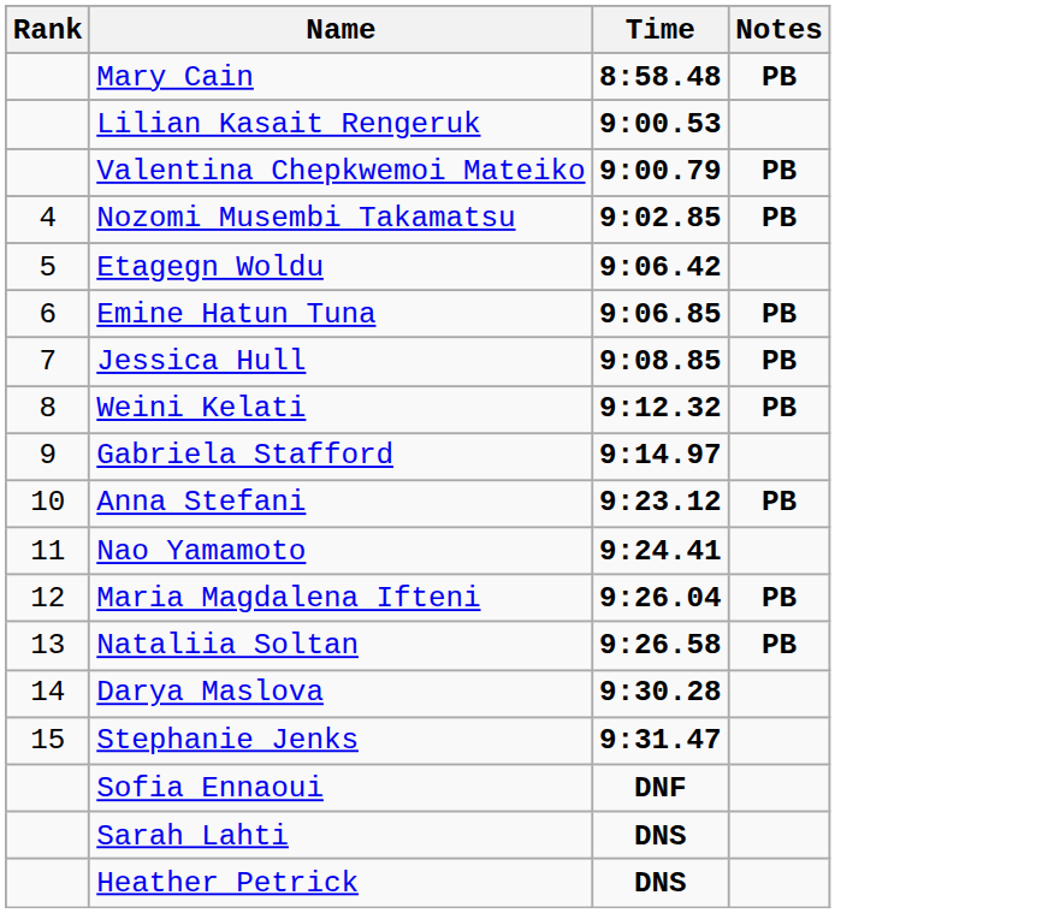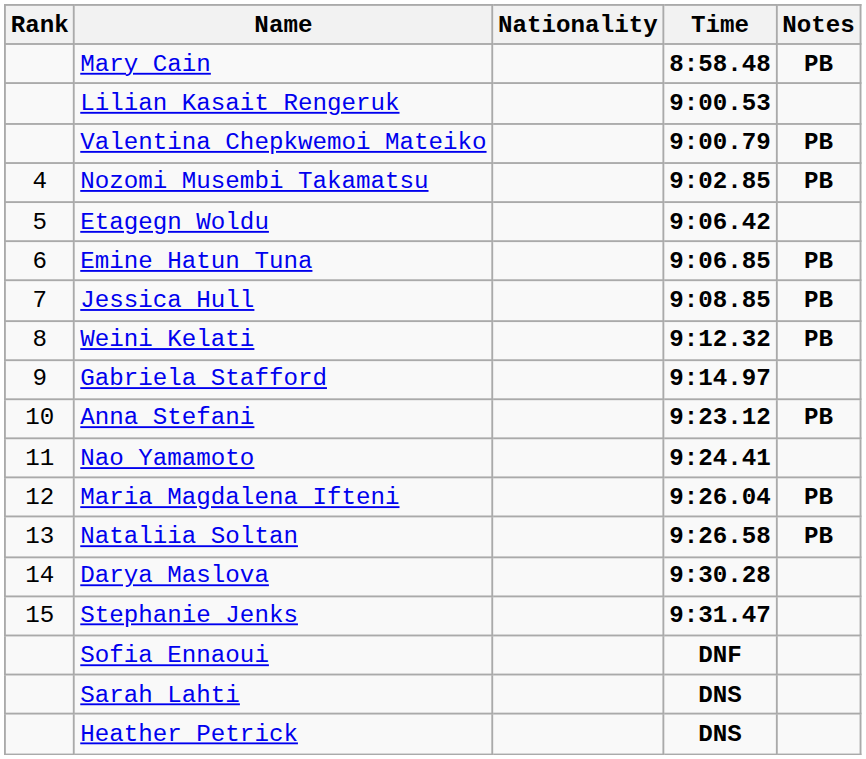 <table class="wikitable sortable" style="text-align:center">
 <tr>
 <th>Rank</th>
 <th>Name</th>
+<th>Nationality</th>
 <th>Time</th>
 <th>Notes</th>
 </tr>
 <tr>
 <td></td>
 <td align=left><a href='#'>Mary Cain</a></td>
+<td align=left></td>
 <td><strong>8:58.48</strong></td>
 <td><strong>PB</strong></td>
 </tr>
 <tr>
 <td></td>
 <td align=left><a href='#'>Lilian Kasait Rengeruk</a></td>
+<td align=left></td>
 <td><strong>9:00.53</strong></td>
 <td></td>
 </tr>
 <tr>
 <td></td>
 <td align=left><a href='#'>Valentina Chepkwemoi Mateiko</a></td>
+<td align=left></td>
 <td><strong>9:00.79</strong></td>
 <td><strong>PB</strong></td>
 </tr>
 <tr>
 <td>4</td>
 <td align=left><a href='#'>Nozomi Musembi Takamatsu</a></td>
+<td align=left></td>
 <td><strong>9:02.85</strong></td>
 <td><strong>PB</strong></td>
 </tr>
 <tr>
 <td>5</td>
 <td align=left><a href='#'>Etagegn Woldu</a></td>
+<td align=left></td>
 <td><strong>9:06.42</strong></td>
 <td></td>
 </tr>
 <tr>
 <td>6</td>
 <td align=left><a href='#'>Emine Hatun Tuna</a></td>
+<td align=left></td>
 <td><strong>9:06.85</strong></td>
 <td><strong>PB</strong></td>
 </tr>
 <tr>
 <td>7</td>
 <td align=left><a href='#'>Jessica Hull</a></td>
+<td align=left></td>
 <td><strong>9:08.85</strong></td>
 <td><strong>PB</strong></td>
 </tr>
 <tr>
 <td>8</td>
 <td align=left><a href='#'>Weini Kelati</a></td>
+<td align=left></td>
 <td><strong>9:12.32</strong></td>
 <td><strong>PB</strong></td>
 </tr>
 <tr>
 <td>9</td>
 <td align=left><a href='#'>Gabriela Stafford</a></td>
+<td align=left></td>
 <td><strong>9:14.97</strong></td>
 <td></td>
 </tr>
 <tr>
 <td>10</td>
 <td align=left><a href='#'>Anna Stefani</a></td>
+<td align=left></td>
 <td><strong>9:23.12</strong></td>
 <td><strong>PB</strong></td>
 </tr>
 <tr>
 <td>11</td>
 <td align=left><a href='#'>Nao Yamamoto</a></td>
+<td align=left></td>
 <td><strong>9:24.41</strong></td>
 <td></td>
 </tr>
 <tr>
 <td>12</td>
 <td align=left><a href='#'>Maria Magdalena Ifteni</a></td>
+<td align=left></td>
 <td><strong>9:26.04</strong></td>
 <td><strong>PB</strong></td>
 </tr>
 <tr>
 <td>13</td>
 <td align=left><a href='#'>Nataliia Soltan</a></td>
+<td align=left></td>
 <td><strong>9:26.58</strong></td>
 <td><strong>PB</strong></td>
 </tr>
 <tr>
 <td>14</td>
 <td align=left><a href='#'>Darya Maslova</a></td>
+<td align=left></td>
 <td><strong>9:30.28</strong></td>
 <td></td>
 </tr>
 <tr>
 <td>15</td>
 <td align=left><a href='#'>Stephanie Jenks</a></td>
+<td align=left></td>
 <td><strong>9:31.47</strong></td>
 <td></td>
 </tr>
 <tr>
 <td></td>
 <td align=left><a href='#'>Sofia Ennaoui</a></td>
+<td align=left></td>
 <td><strong>DNF</strong></td>
 <td></td>
 </tr>
 <tr>
 <td></td>
 <td align=left><a href='#'>Sarah Lahti</a></td>
+<td align=left></td>
 <td><strong>DNS</strong></td>
 <td></td>
 </tr>
 <tr>
 <td></td>
 <td align=left><a href='#'>Heather Petrick</a></td>
+<td align=left></td>
 <td><strong>DNS</strong></td>
 <td></td>
 </tr>
 </table>
